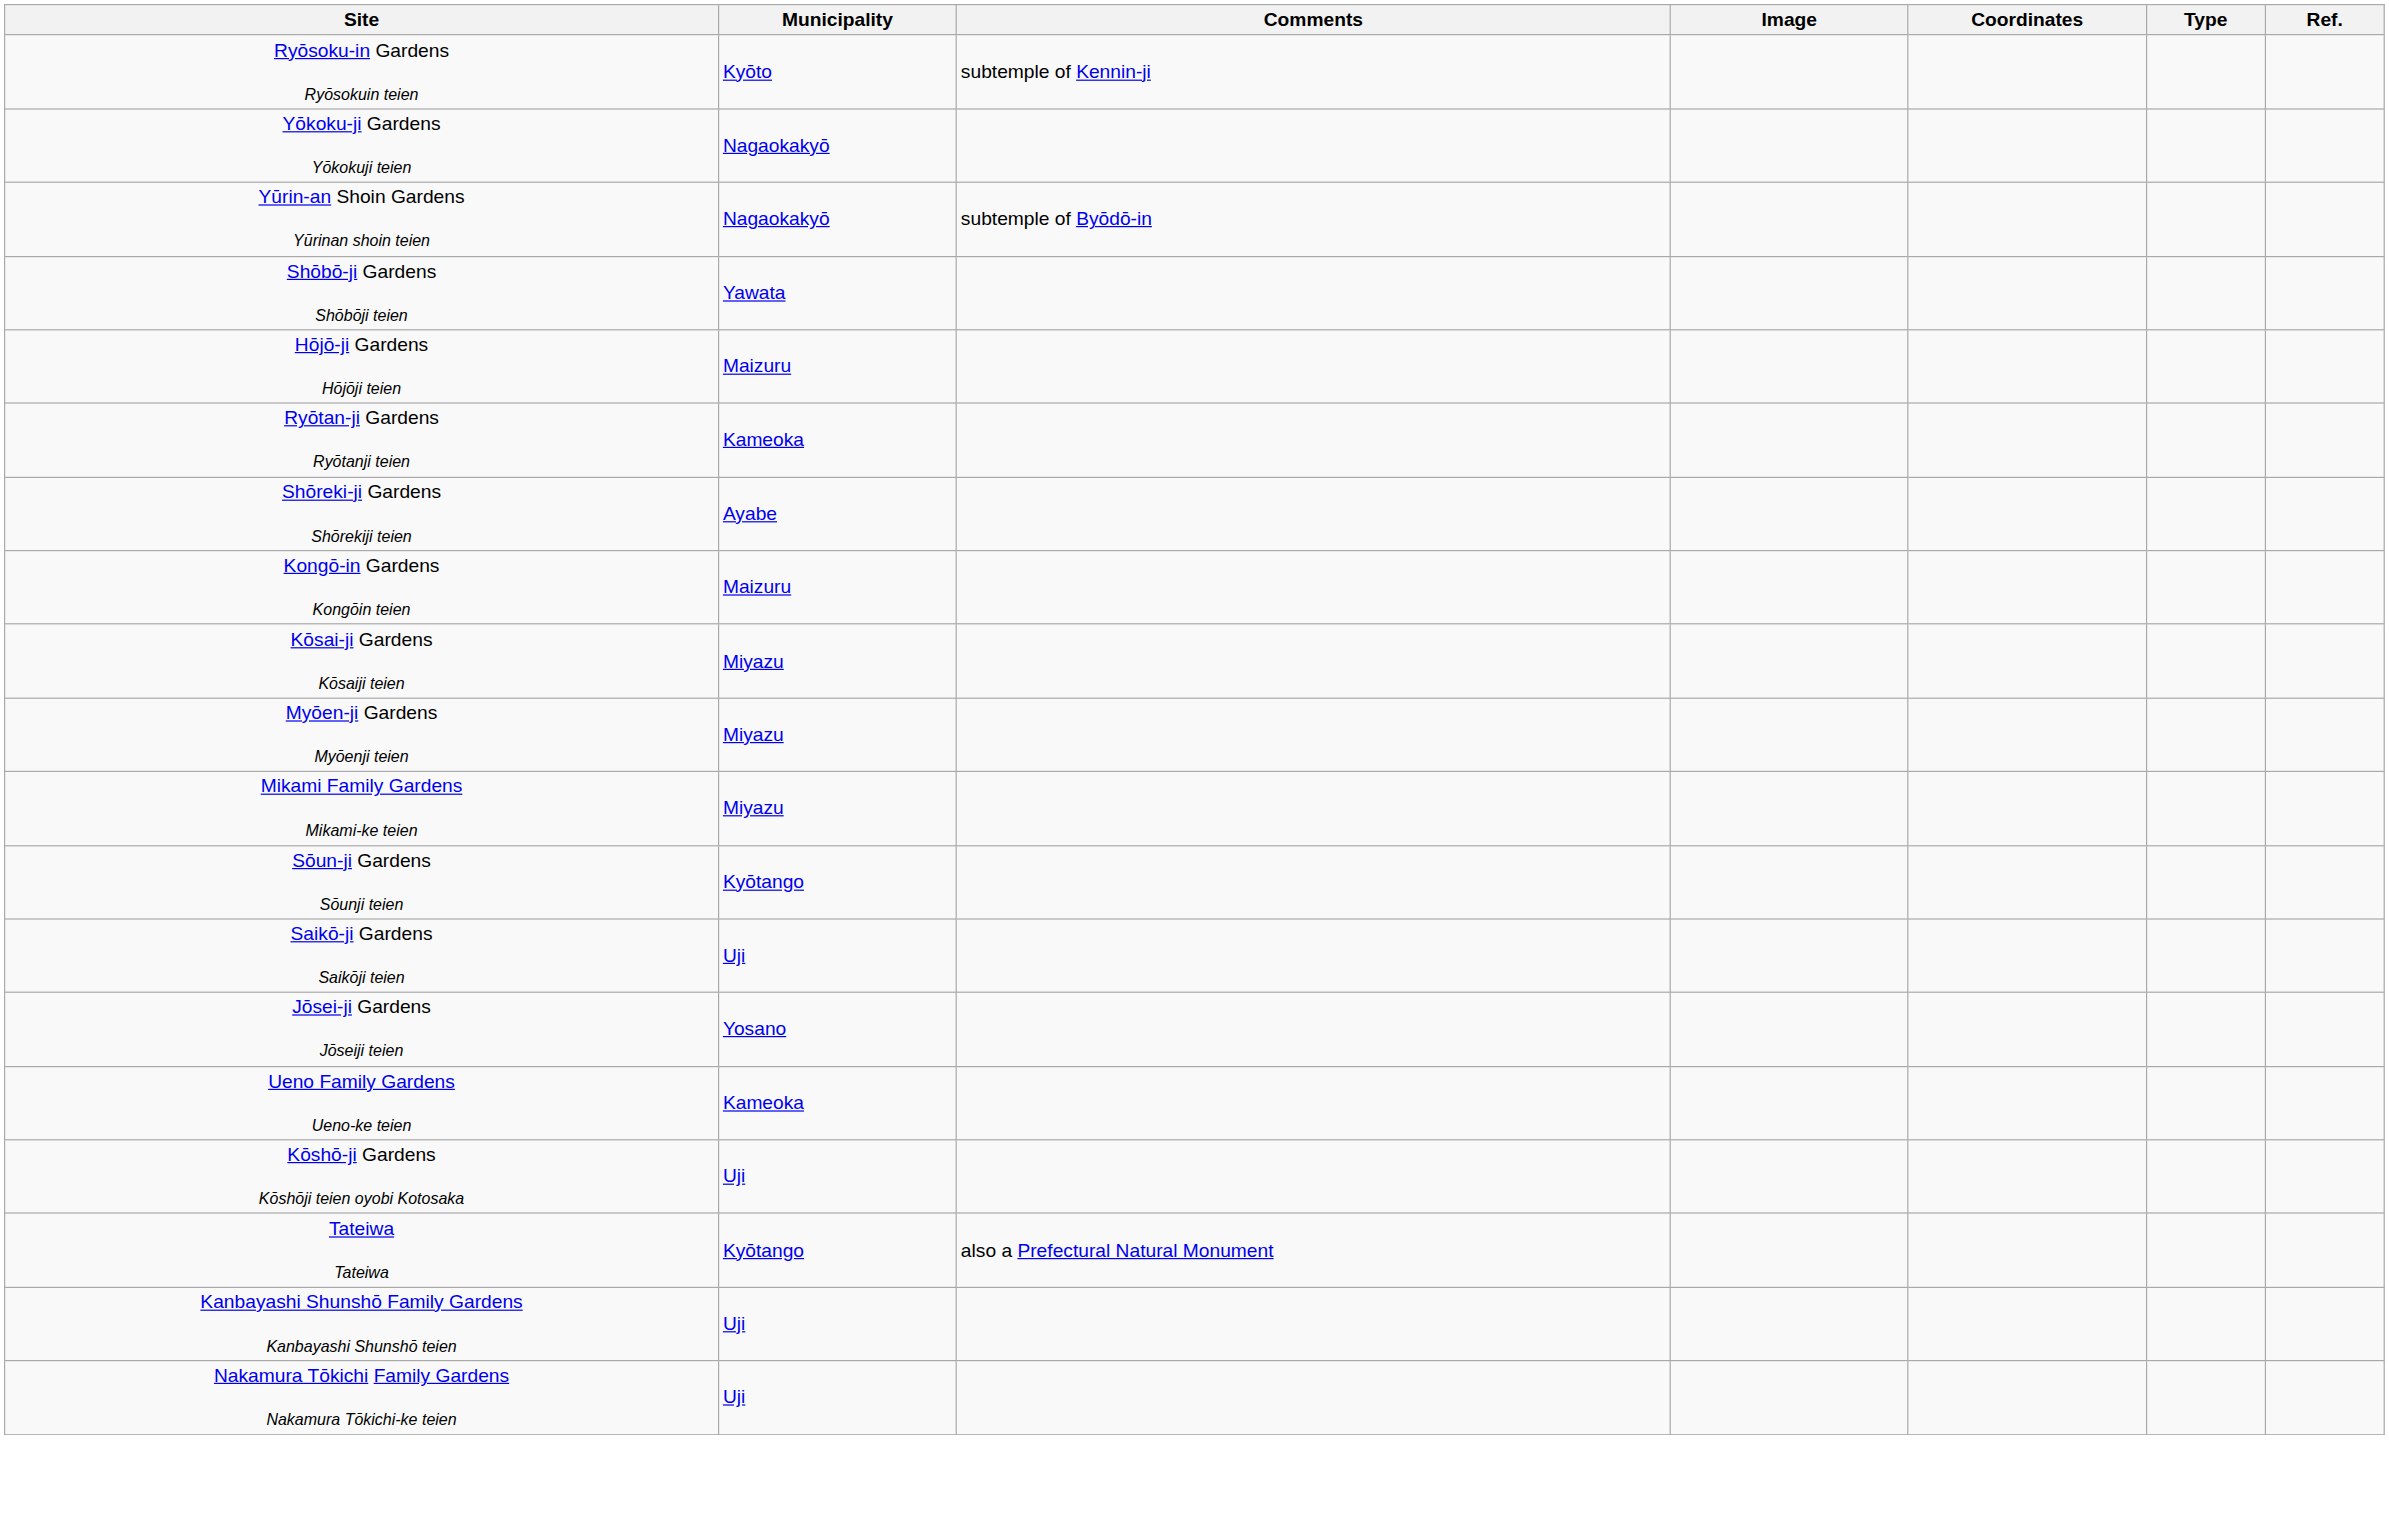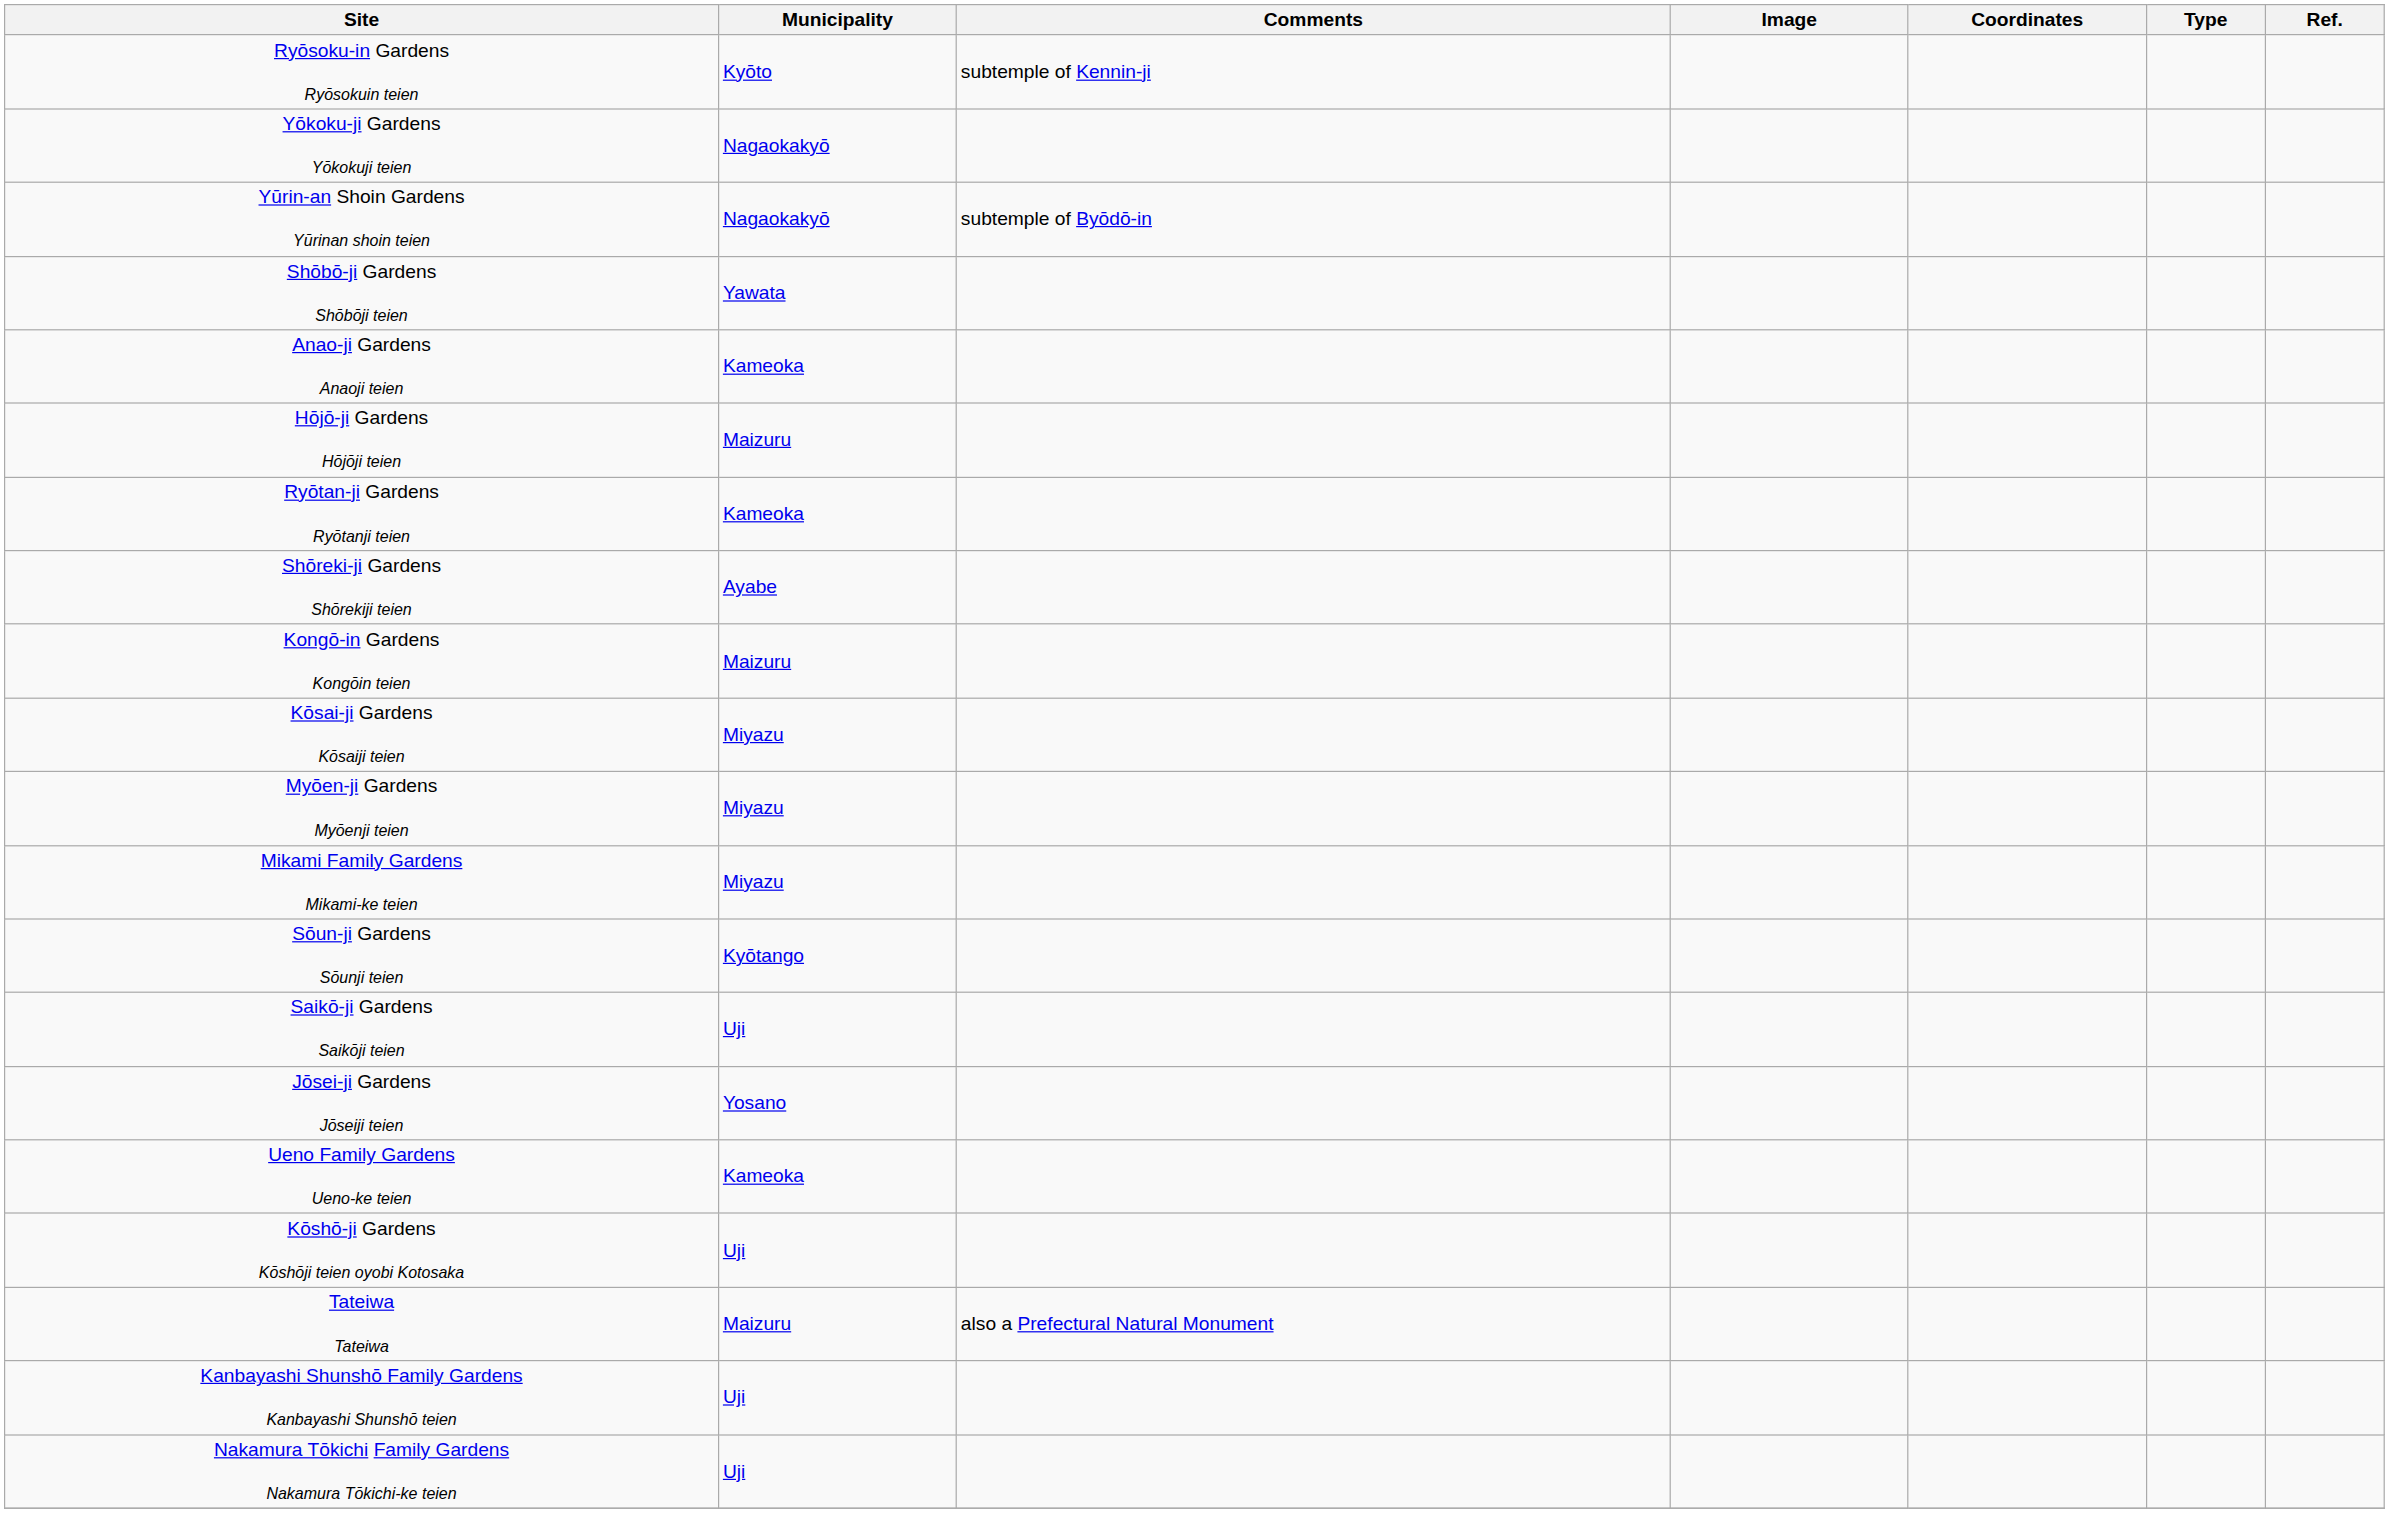 <table class="wikitable sortable"  style="width:100%;">
 <tr>
 <th width="30%" align="left">Site</th>
 <th width="10%" align="left">Municipality</th>
 <th width="30%" align="left" class="unsortable">Comments</th>
 <th width="10%" align="left"  class="unsortable">Image</th>
 <th width="10%" align="left" class="unsortable">Coordinates</th>
 <th width="5%" align="left">Type</th>
 <th width="5%" align="left"  class="unsortable">Ref.</th>
 </tr>
 <tr>
 <td align="center"><a href='#'>Ryōsoku-in</a> Gardens<br><br><small><em>Ryōsokuin teien</em></small></td>
 <td><a href='#'>Kyōto</a></td>
 <td>subtemple of <a href='#'>Kennin-ji</a></td>
 <td></td>
 <td></td>
 <td></td>
 <td></td>
 </tr>
 <tr>
 <td align="center"><a href='#'>Yōkoku-ji</a> Gardens<br><br><small><em>Yōkokuji teien</em></small></td>
 <td><a href='#'>Nagaokakyō</a></td>
 <td></td>
 <td></td>
 <td></td>
 <td></td>
 <td></td>
 </tr>
 <tr>
 <td align="center"><a href='#'>Yūrin-an</a> Shoin Gardens<br><br><small><em>Yūrinan shoin teien</em></small></td>
 <td><a href='#'>Nagaokakyō</a></td>
 <td>subtemple of <a href='#'>Byōdō-in</a></td>
 <td></td>
 <td></td>
 <td></td>
 <td></td>
 </tr>
 <tr>
 <td align="center"><a href='#'>Shōbō-ji</a> Gardens<br><br><small><em>Shōbōji teien</em></small></td>
 <td><a href='#'>Yawata</a></td>
+<td></td>
+<td></td>
+<td></td>
+<td></td>
+<td></td>
+</tr>
+<tr>
+<td align="center"><a href='#'>Anao-ji</a> Gardens<br><br><small><em>Anaoji teien</em></small></td>
+<td><a href='#'>Kameoka</a></td>
 <td></td>
 <td></td>
 <td></td>
 <td></td>
 <td></td>
 </tr>
 <tr>
 <td align="center"><a href='#'>Hōjō-ji</a> Gardens<br><br><small><em>Hōjōji teien</em></small></td>
 <td><a href='#'>Maizuru</a></td>
 <td></td>
 <td></td>
 <td></td>
 <td></td>
 <td></td>
 </tr>
 <tr>
 <td align="center"><a href='#'>Ryōtan-ji</a> Gardens<br><br><small><em>Ryōtanji teien</em></small></td>
 <td><a href='#'>Kameoka</a></td>
 <td></td>
 <td></td>
 <td></td>
 <td></td>
 <td></td>
 </tr>
 <tr>
 <td align="center"><a href='#'>Shōreki-ji</a> Gardens<br><br><small><em>Shōrekiji teien</em></small></td>
 <td><a href='#'>Ayabe</a></td>
 <td></td>
 <td></td>
 <td></td>
 <td></td>
 <td></td>
 </tr>
 <tr>
 <td align="center"><a href='#'>Kongō-in</a> Gardens<br><br><small><em>Kongōin teien</em></small></td>
 <td><a href='#'>Maizuru</a></td>
 <td></td>
 <td></td>
 <td></td>
 <td></td>
 <td></td>
 </tr>
 <tr>
 <td align="center"><a href='#'>Kōsai-ji</a> Gardens<br><br><small><em>Kōsaiji teien</em></small></td>
 <td><a href='#'>Miyazu</a></td>
 <td></td>
 <td></td>
 <td></td>
 <td></td>
 <td></td>
 </tr>
 <tr>
 <td align="center"><a href='#'>Myōen-ji</a> Gardens<br><br><small><em>Myōenji teien</em></small></td>
 <td><a href='#'>Miyazu</a></td>
 <td></td>
 <td></td>
 <td></td>
 <td></td>
 <td></td>
 </tr>
 <tr>
 <td align="center"><a href='#'>Mikami Family Gardens</a><br><br><small><em>Mikami-ke teien</em></small></td>
 <td><a href='#'>Miyazu</a></td>
 <td></td>
 <td></td>
 <td></td>
 <td></td>
 <td></td>
 </tr>
 <tr>
 <td align="center"><a href='#'>Sōun-ji</a> Gardens<br><br><small><em>Sōunji teien</em></small></td>
 <td><a href='#'>Kyōtango</a></td>
 <td></td>
 <td></td>
 <td></td>
 <td></td>
 <td></td>
 </tr>
 <tr>
 <td align="center"><a href='#'>Saikō-ji</a> Gardens<br><br><small><em>Saikōji teien</em></small></td>
 <td><a href='#'>Uji</a></td>
 <td></td>
 <td></td>
 <td></td>
 <td></td>
 <td></td>
 </tr>
 <tr>
 <td align="center"><a href='#'>Jōsei-ji</a> Gardens<br><br><small><em>Jōseiji teien</em></small></td>
 <td><a href='#'>Yosano</a></td>
 <td></td>
 <td></td>
 <td></td>
 <td></td>
 <td></td>
 </tr>
 <tr>
 <td align="center"><a href='#'>Ueno Family Gardens</a><br><br><small><em>Ueno-ke teien</em></small></td>
 <td><a href='#'>Kameoka</a></td>
 <td></td>
 <td></td>
 <td></td>
 <td></td>
 <td></td>
 </tr>
 <tr>
 <td align="center"><a href='#'>Kōshō-ji</a> Gardens<br><br><small><em>Kōshōji teien oyobi Kotosaka</em></small></td>
 <td><a href='#'>Uji</a></td>
 <td></td>
 <td></td>
 <td></td>
 <td></td>
 <td></td>
 </tr>
 <tr>
 <td align="center"><a href='#'>Tateiwa</a><br><br><small><em>Tateiwa</em></small></td>
-<td><a href='#'>Kyōtango</a></td>
+<td><a href='#'>Maizuru</a></td>
 <td>also a <a href='#'>Prefectural Natural Monument</a></td>
 <td></td>
 <td></td>
 <td></td>
 <td></td>
 </tr>
 <tr>
 <td align="center"><a href='#'>Kanbayashi Shunshō Family Gardens</a><br><br><small><em>Kanbayashi Shunshō teien</em></small></td>
 <td><a href='#'>Uji</a></td>
 <td></td>
 <td></td>
 <td></td>
 <td></td>
 <td></td>
 </tr>
 <tr>
 <td align="center"><a href='#'>Nakamura Tōkichi</a> <a href='#'>Family Gardens</a><br><br><small><em>Nakamura Tōkichi-ke teien</em></small></td>
 <td><a href='#'>Uji</a></td>
 <td></td>
 <td></td>
 <td></td>
 <td></td>
 <td></td>
 </tr>
 <tr>
 </tr>
 </table>
